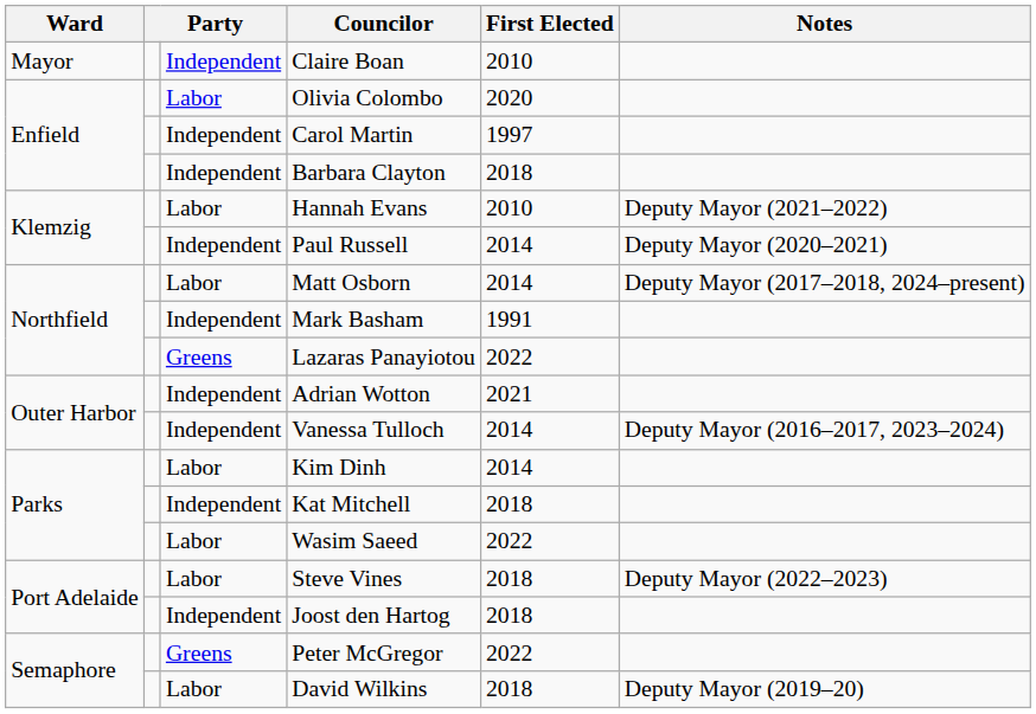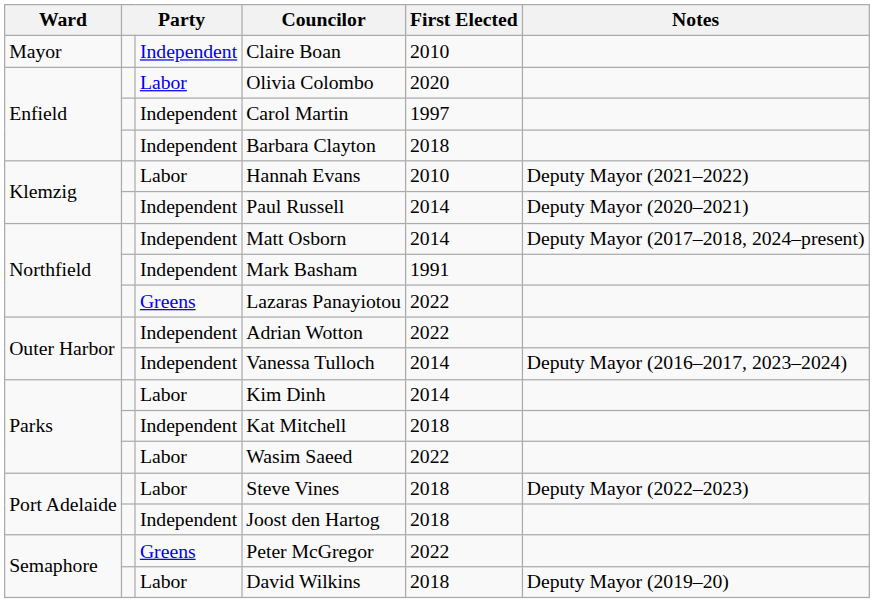 <table class="wikitable">
 <tr>
 <th>Ward</th>
 <th colspan="2">Party</th>
 <th>Councilor</th>
 <th>First Elected</th>
 <th>Notes</th>
 </tr>
 <tr>
 <td>Mayor</td>
 <td> </td>
 <td><a href='#'>Independent</a></td>
 <td>Claire Boan</td>
 <td>2010</td>
 <td></td>
 </tr>
 <tr>
 <td rowspan="3">Enfield</td>
 <td> </td>
 <td><a href='#'>Labor</a></td>
 <td>Olivia Colombo</td>
 <td>2020</td>
 <td></td>
 </tr>
 <tr>
 <td> </td>
 <td>Independent</td>
 <td>Carol Martin</td>
 <td>1997</td>
 <td></td>
 </tr>
 <tr>
 <td> </td>
 <td>Independent</td>
 <td>Barbara Clayton</td>
 <td>2018</td>
 <td></td>
 </tr>
 <tr>
 <td rowspan="2">Klemzig</td>
 <td> </td>
 <td>Labor</td>
 <td>Hannah Evans</td>
 <td>2010</td>
 <td>Deputy Mayor (2021–2022)</td>
 </tr>
 <tr>
 <td> </td>
 <td>Independent</td>
 <td>Paul Russell</td>
 <td>2014</td>
 <td>Deputy Mayor (2020–2021)</td>
 </tr>
 <tr>
 <td rowspan="3">Northfield</td>
 <td> </td>
-<td>Labor</td>
+<td>Independent</td>
 <td>Matt Osborn</td>
 <td>2014</td>
 <td>Deputy Mayor (2017–2018, 2024–present)</td>
 </tr>
 <tr>
 <td> </td>
 <td>Independent</td>
 <td>Mark Basham</td>
 <td>1991</td>
 <td></td>
 </tr>
 <tr>
 <td> </td>
 <td><a href='#'>Greens</a></td>
 <td>Lazaras Panayiotou</td>
 <td>2022</td>
 <td></td>
 </tr>
 <tr>
 <td rowspan="2">Outer Harbor</td>
 <td> </td>
 <td>Independent</td>
 <td>Adrian Wotton</td>
-<td>2021</td>
+<td>2022</td>
 <td></td>
 </tr>
 <tr>
 <td> </td>
 <td>Independent</td>
 <td>Vanessa Tulloch</td>
 <td>2014</td>
 <td>Deputy Mayor (2016–2017, 2023–2024)</td>
 </tr>
 <tr>
 <td rowspan="3">Parks</td>
 <td> </td>
 <td>Labor</td>
 <td>Kim Dinh</td>
 <td>2014</td>
 <td></td>
 </tr>
 <tr>
 <td> </td>
 <td>Independent</td>
 <td>Kat Mitchell</td>
 <td>2018</td>
 <td></td>
 </tr>
 <tr>
 <td> </td>
 <td>Labor</td>
 <td>Wasim Saeed</td>
 <td>2022</td>
 <td></td>
 </tr>
 <tr>
 <td rowspan="2">Port Adelaide</td>
 <td> </td>
 <td>Labor</td>
 <td>Steve Vines</td>
 <td>2018</td>
 <td>Deputy Mayor (2022–2023)</td>
 </tr>
 <tr>
 <td> </td>
 <td>Independent</td>
 <td>Joost den Hartog</td>
 <td>2018</td>
 <td></td>
 </tr>
 <tr>
 <td rowspan="2">Semaphore</td>
 <td> </td>
 <td><a href='#'>Greens</a></td>
 <td>Peter McGregor</td>
 <td>2022</td>
 <td></td>
 </tr>
 <tr>
 <td> </td>
 <td>Labor</td>
 <td>David Wilkins</td>
 <td>2018</td>
 <td>Deputy Mayor (2019–20)</td>
 </tr>
 </table>
